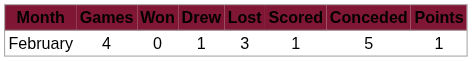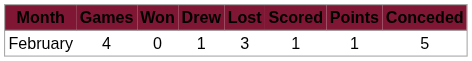 <table cellspacing="0" cellpadding="3" style="border:1px solid #AAAAAA;font-size:90%">
 <tr bgcolor="#7F1734">
 <th style="border-bottom:1px solid #AAAAAA" align="center"><span>Month</span></th>
 <th style="border-bottom:1px solid #AAAAAA" align="center"><span>Games</span></th>
 <th style="border-bottom:1px solid #AAAAAA" align="center"><span>Won</span></th>
 <th style="border-bottom:1px solid #AAAAAA" align="center"><span>Drew</span></th>
 <th style="border-bottom:1px solid #AAAAAA" align="center"><span>Lost</span></th>
 <th style="border-bottom:1px solid #AAAAAA" align="center"><span>Scored</span></th>
+<th style="border-bottom:1px solid #AAAAAA" align="center"><span>Points</span></th>
 <th style="border-bottom:1px solid #AAAAAA" align="center"><span>Conceded</span></th>
-<th style="border-bottom:1px solid #AAAAAA" align="center"><span>Points</span></th>
 </tr>
 <tr>
 <td align="center">February</td>
 <td align="center">4</td>
 <td align="center">0</td>
 <td align="center">1</td>
 <td align="center">3</td>
 <td align="center">1</td>
+<td align="center">1</td>
 <td align="center">5</td>
-<td align="center">1</td>
 </tr>
 </table>
